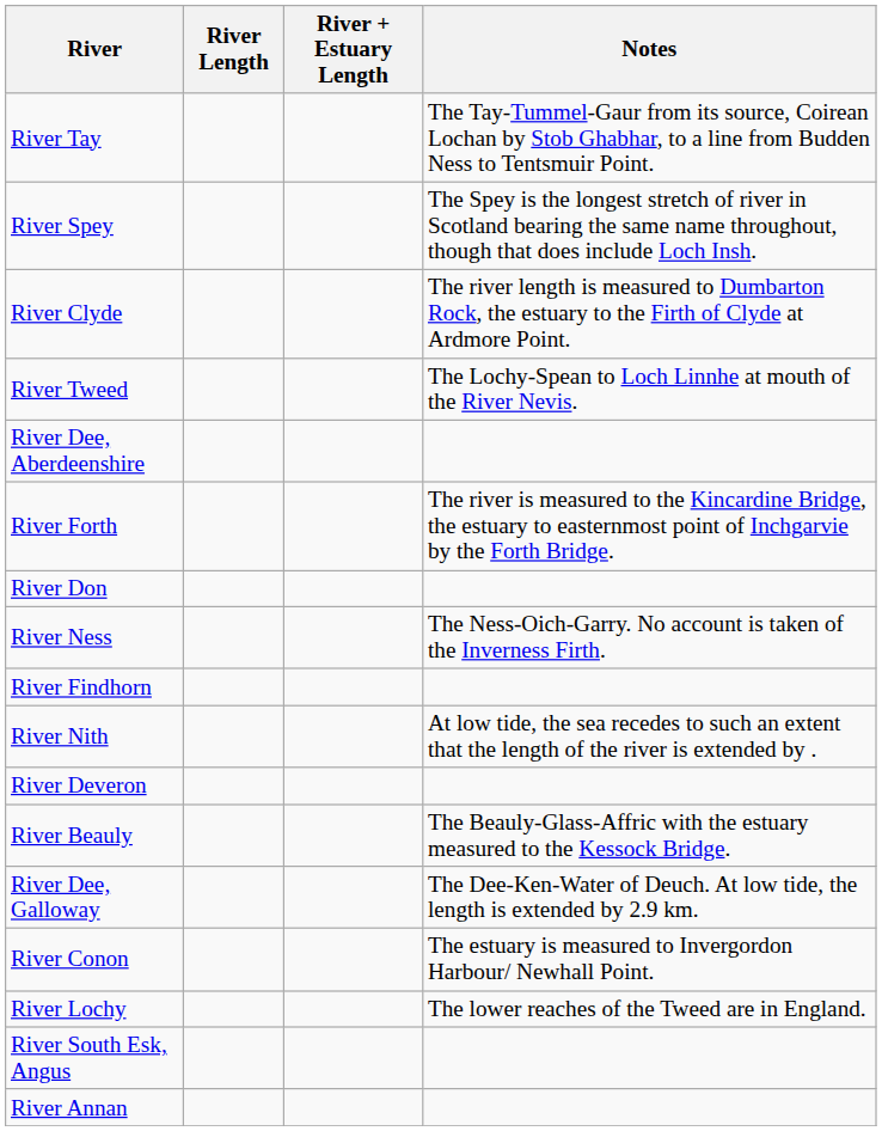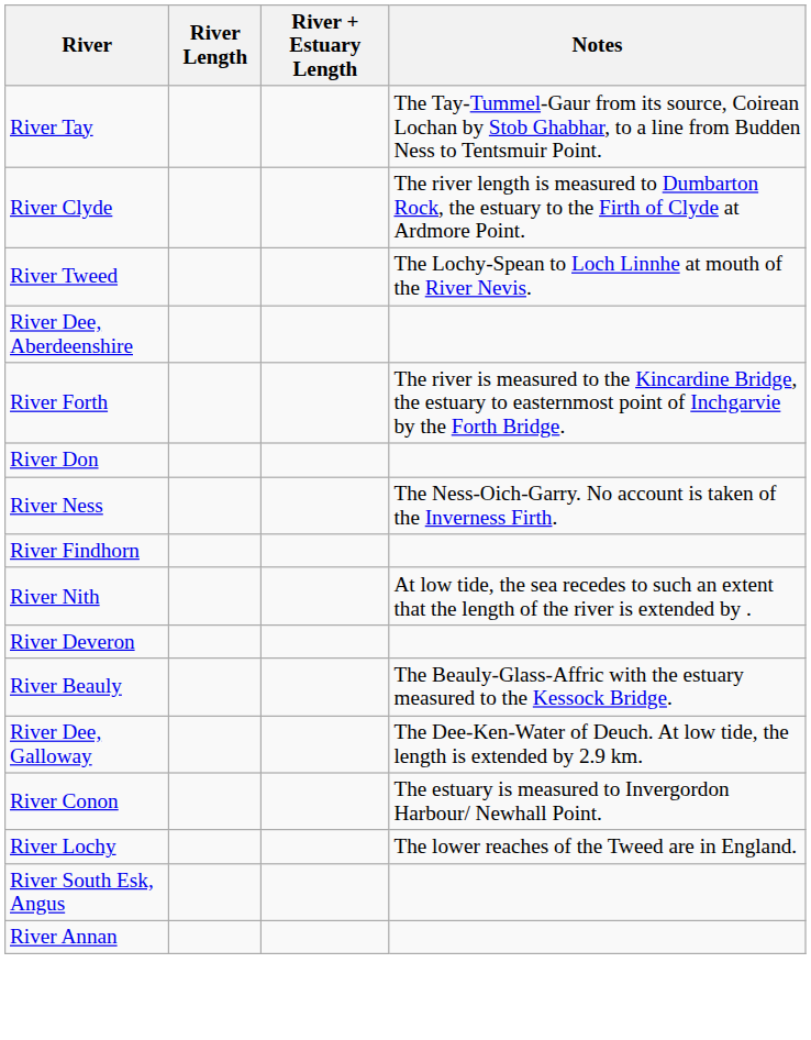 <table class="wikitable sortable" style="border:0; text-align:left;">
 <tr>
 <th>River</th>
 <th>River Length</th>
 <th>River + Estuary Length</th>
 <th>Notes</th>
 </tr>
 <tr>
 <td><a href='#'>River Tay</a></td>
 <td></td>
 <td></td>
 <td>The Tay-<a href='#'>Tummel</a>-Gaur from its source, Coirean Lochan by <a href='#'>Stob Ghabhar</a>, to a line from Budden Ness to Tentsmuir Point.</td>
-</tr>
-<tr>
-<td><a href='#'>River Spey</a></td>
-<td></td>
-<td></td>
-<td>The Spey is the longest stretch of river in Scotland bearing the same name throughout, though that does include <a href='#'>Loch Insh</a>.</td>
 </tr>
 <tr>
 <td><a href='#'>River Clyde</a></td>
 <td></td>
 <td></td>
 <td>The river length is measured to <a href='#'>Dumbarton Rock</a>, the estuary to the <a href='#'>Firth of Clyde</a> at Ardmore Point.</td>
 </tr>
 <tr>
 <td><a href='#'>River Tweed</a></td>
 <td></td>
 <td></td>
 <td>The Lochy-Spean to <a href='#'>Loch Linnhe</a> at mouth of the <a href='#'>River Nevis</a>.</td>
 </tr>
 <tr>
 <td><a href='#'>River Dee, Aberdeenshire</a></td>
 <td></td>
 <td></td>
 <td></td>
 </tr>
 <tr>
 <td><a href='#'>River Forth</a></td>
 <td></td>
 <td></td>
 <td>The river is measured to the <a href='#'>Kincardine Bridge</a>, the estuary to easternmost point of <a href='#'>Inchgarvie</a> by the <a href='#'>Forth Bridge</a>.</td>
 </tr>
 <tr>
 <td><a href='#'>River Don</a></td>
 <td></td>
 <td></td>
 <td></td>
 </tr>
 <tr>
 <td><a href='#'>River Ness</a></td>
 <td></td>
 <td></td>
 <td>The Ness-Oich-Garry. No account is taken of the <a href='#'>Inverness Firth</a>.</td>
 </tr>
 <tr>
 <td><a href='#'>River Findhorn</a></td>
 <td></td>
 <td></td>
 <td></td>
 </tr>
 <tr>
 <td><a href='#'>River Nith</a></td>
 <td></td>
 <td></td>
 <td>At low tide, the sea recedes to such an extent that the length of the river is extended by .</td>
 </tr>
 <tr>
 <td><a href='#'>River Deveron</a></td>
 <td></td>
 <td></td>
 <td></td>
 </tr>
 <tr>
 <td><a href='#'>River Beauly</a></td>
 <td></td>
 <td></td>
 <td>The Beauly-Glass-Affric with the estuary measured to the <a href='#'>Kessock Bridge</a>.</td>
 </tr>
 <tr>
 <td><a href='#'>River Dee, Galloway</a></td>
 <td></td>
 <td></td>
 <td>The Dee-Ken-Water of Deuch. At low tide, the length is extended by 2.9 km.</td>
 </tr>
 <tr>
 <td><a href='#'>River Conon</a></td>
 <td></td>
 <td></td>
 <td>The estuary is measured to Invergordon Harbour/ Newhall Point.</td>
 </tr>
 <tr>
 <td><a href='#'>River Lochy</a></td>
 <td></td>
 <td></td>
 <td>The lower reaches of the Tweed are in England.</td>
 </tr>
 <tr>
 <td><a href='#'>River South Esk, Angus</a></td>
 <td></td>
 <td></td>
 <td></td>
 </tr>
 <tr>
 <td><a href='#'>River Annan</a></td>
 <td></td>
 <td></td>
 <td></td>
 </tr>
 </table>
